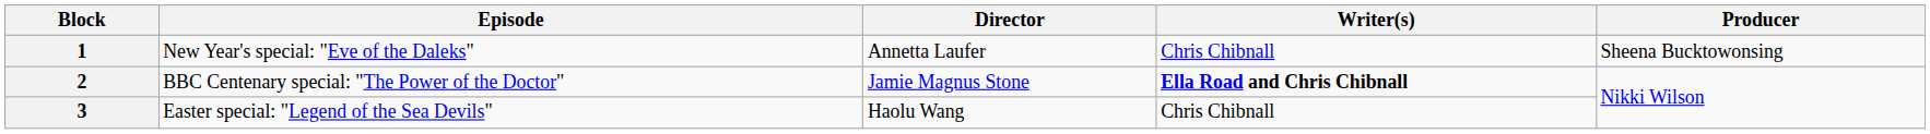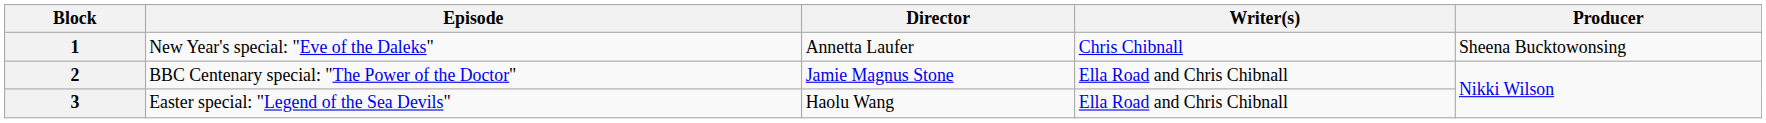 <table class="wikitable" style="width:100%; margin-right:0;">
 <tr>
 <th style="width:8%">Block</th>
 <th>Episode</th>
 <th>Director</th>
 <th>Writer(s)</th>
 <th>Producer</th>
 </tr>
 <tr>
 <th>1</th>
 <td>New Year's special: "<a href='#'>Eve of the Daleks</a>"</td>
 <td>Annetta Laufer</td>
 <td><a href='#'>Chris Chibnall</a></td>
 <td>Sheena Bucktowonsing</td>
 </tr>
 <tr>
 <th>2</th>
 <td>BBC Centenary special: "<a href='#'>The Power of the Doctor</a>"</td>
 <td><a href='#'>Jamie Magnus Stone</a></td>
-<td><strong><a href='#'>Ella Road</a> and Chris Chibnall</strong></td>
+<td><a href='#'>Ella Road</a> and Chris Chibnall</td>
 <td rowspan="2"><a href='#'>Nikki Wilson</a></td>
 </tr>
 <tr>
 <th>3</th>
 <td>Easter special: "<a href='#'>Legend of the Sea Devils</a>"</td>
 <td>Haolu Wang</td>
-<td>Chris Chibnall</td>
+<td><a href='#'>Ella Road</a> and Chris Chibnall</td>
 </tr>
 </table>
